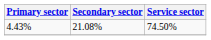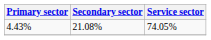 <table class="wikitable" border="1">
 <tr>
 <th><a href='#'>Primary sector</a></th>
 <th><a href='#'>Secondary sector</a></th>
 <th><a href='#'>Service sector</a></th>
 </tr>
 <tr>
 <td>4.43%</td>
 <td>21.08%</td>
-<td>74.50%</td>
+<td>74.05%</td>
 </tr>
 <tr>
 </tr>
 </table>
